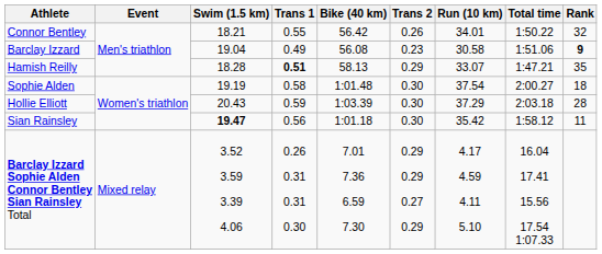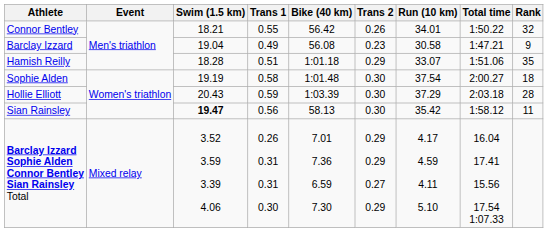 <table class="wikitable" style="font-size:90%;">
 <tr>
 <th>Athlete</th>
 <th>Event</th>
 <th>Swim (1.5 km)</th>
 <th>Trans 1</th>
 <th>Bike (40 km)</th>
 <th>Trans 2</th>
 <th>Run (10 km)</th>
 <th>Total time</th>
 <th>Rank</th>
 </tr>
 <tr align=center>
 <td align=left><a href='#'>Connor Bentley</a></td>
 <td style="text-align:left;" rowspan="3"><a href='#'>Men's triathlon</a></td>
 <td>18.21</td>
 <td>0.55</td>
 <td>56.42</td>
 <td>0.26</td>
 <td>34.01</td>
 <td>1:50.22</td>
 <td>32</td>
 </tr>
 <tr align=center>
 <td align=left><a href='#'>Barclay Izzard</a></td>
 <td>19.04</td>
 <td>0.49</td>
 <td>56.08</td>
 <td>0.23</td>
 <td>30.58</td>
-<td>1:51.06</td>
-<td><strong>9</strong></td>
+<td>1:47.21</td>
+<td>9</td>
 </tr>
 <tr align=center>
 <td align=left><a href='#'>Hamish Reilly</a></td>
 <td>18.28</td>
-<td><strong>0.51</strong></td>
-<td>58.13</td>
+<td>0.51</td>
+<td>1:01.18</td>
 <td>0.29</td>
 <td>33.07</td>
-<td>1:47.21</td>
+<td>1:51.06</td>
 <td>35</td>
 </tr>
 <tr align=center>
 <td align=left><a href='#'>Sophie Alden</a></td>
 <td style="text-align:left;" rowspan="3"><a href='#'>Women's triathlon</a></td>
 <td>19.19</td>
 <td>0.58</td>
 <td>1:01.48</td>
 <td>0.30</td>
 <td>37.54</td>
 <td>2:00.27</td>
 <td>18</td>
 </tr>
 <tr align=center>
 <td align=left><a href='#'>Hollie Elliott</a></td>
 <td>20.43</td>
 <td>0.59</td>
 <td>1:03.39</td>
 <td>0.30</td>
 <td>37.29</td>
 <td>2:03.18</td>
 <td>28</td>
 </tr>
 <tr align=center>
 <td align=left><a href='#'>Sian Rainsley</a></td>
 <td><strong>19.47</strong></td>
 <td>0.56</td>
-<td>1:01.18</td>
+<td>58.13</td>
 <td>0.30</td>
 <td>35.42</td>
 <td>1:58.12</td>
 <td>11</td>
 </tr>
 <tr align=center>
 <td align=left><strong><a href='#'>Barclay Izzard</a></strong><br><strong><a href='#'>Sophie Alden</a></strong><br><strong><a href='#'>Connor Bentley</a></strong><br><strong><a href='#'>Sian Rainsley</a></strong><br>Total</td>
 <td style="text-align:left;"><a href='#'>Mixed relay</a></td>
 <td>3.52<br><br>3.59<br><br>3.39<br><br>4.06</td>
 <td>0.26<br><br>0.31<br><br>0.31<br><br>0.30</td>
 <td>7.01<br><br>7.36<br><br>6.59<br><br>7.30</td>
 <td>0.29<br><br>0.29<br><br>0.27<br><br>0.29</td>
 <td>4.17<br><br>4.59<br><br>4.11<br><br>5.10</td>
 <td><br>16.04<br><br>17.41<br><br>15.56<br><br>17.54<br>1:07.33</td>
 <td></td>
 </tr>
 </table>
